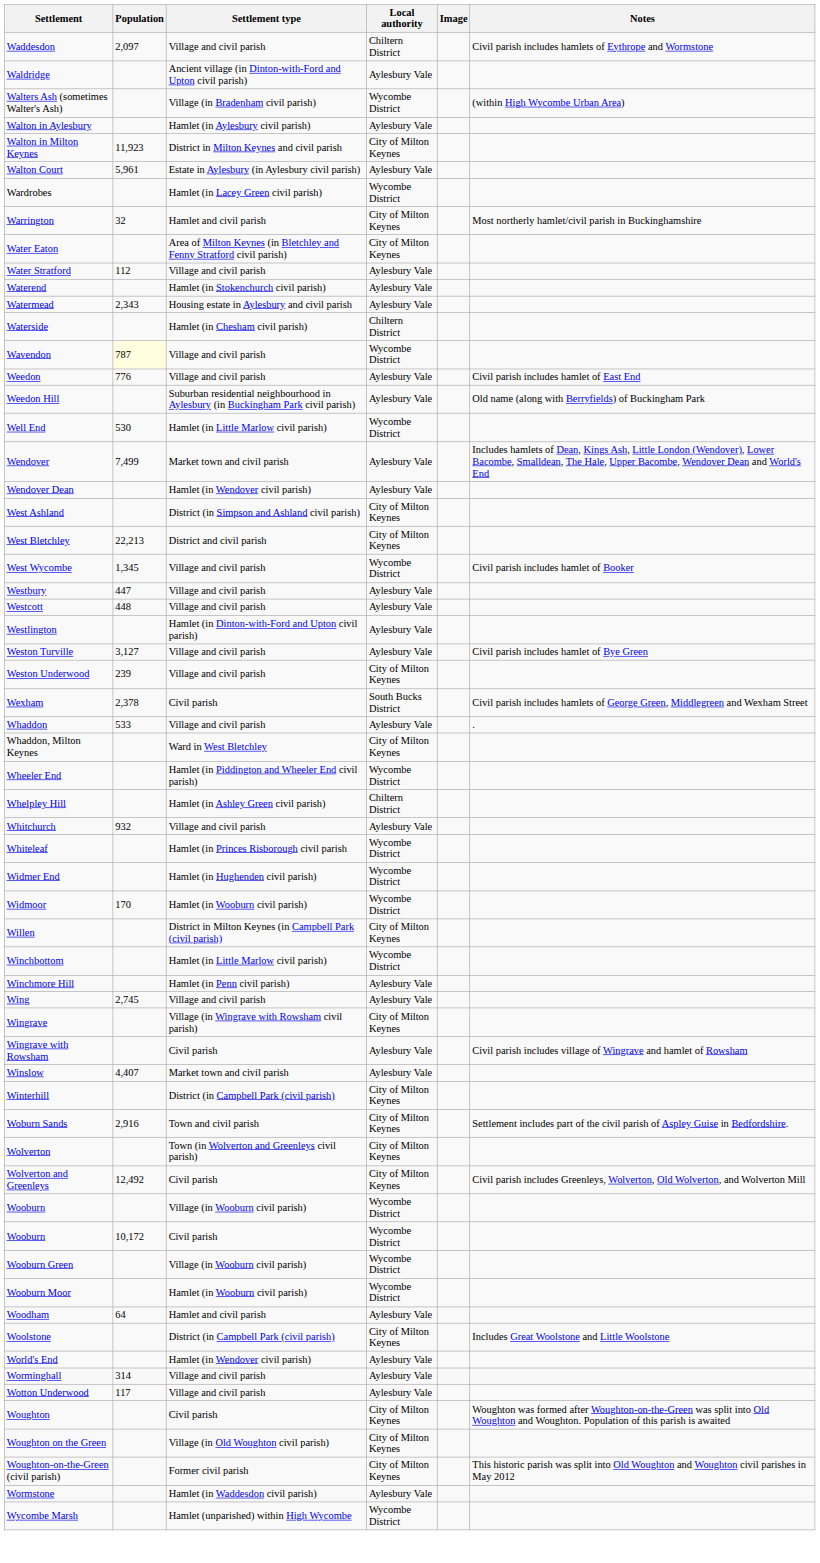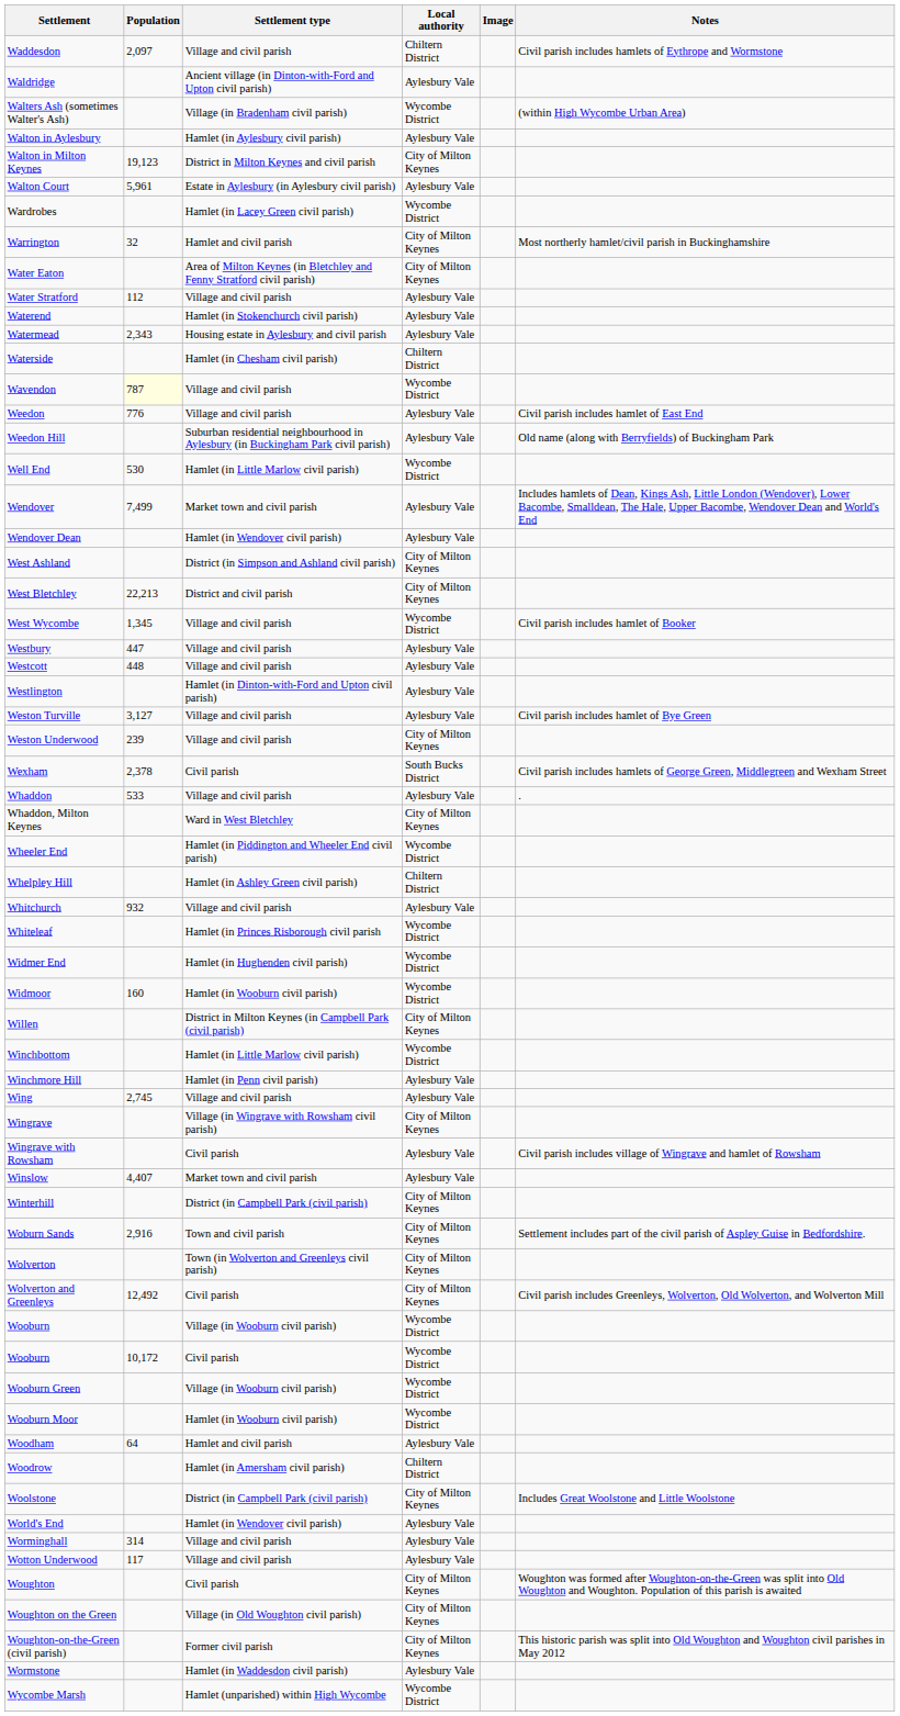 <table class="wikitable sortable">
 <tr>
 <th style="font-weight: bold;">Settlement</th>
 <th style="font-weight: bold;">Population</th>
 <th style="font-weight: bold;">Settlement type</th>
 <th style="font-weight: bold;">Local authority</th>
 <th style="font-weight: bold;">Image</th>
 <th style="font-weight: bold;">Notes</th>
 </tr>
 <tr>
 <td><a href='#'>Waddesdon</a></td>
 <td>2,097</td>
 <td>Village and civil parish</td>
 <td>Chiltern District</td>
 <td></td>
 <td>Civil parish includes hamlets of <a href='#'>Eythrope</a> and <a href='#'>Wormstone</a></td>
 </tr>
 <tr>
 <td><a href='#'>Waldridge</a></td>
 <td></td>
 <td>Ancient village (in <a href='#'>Dinton-with-Ford and Upton</a> civil parish)</td>
 <td>Aylesbury Vale</td>
 <td></td>
 <td></td>
 </tr>
 <tr>
 <td><a href='#'>Walters Ash</a> (sometimes Walter's Ash)</td>
 <td></td>
 <td>Village (in <a href='#'>Bradenham</a> civil parish)</td>
 <td>Wycombe District</td>
 <td></td>
 <td>(within <a href='#'>High Wycombe Urban Area</a>)</td>
 </tr>
 <tr>
 <td><a href='#'>Walton in Aylesbury</a></td>
 <td></td>
 <td>Hamlet (in <a href='#'>Aylesbury</a> civil parish)</td>
 <td>Aylesbury Vale</td>
 <td></td>
 <td></td>
 </tr>
 <tr>
 <td><a href='#'>Walton in Milton Keynes</a></td>
-<td>11,923</td>
+<td>19,123</td>
 <td>District in <a href='#'>Milton Keynes</a> and civil parish</td>
 <td>City of Milton Keynes</td>
 <td></td>
 <td></td>
 </tr>
 <tr>
 <td><a href='#'>Walton Court</a></td>
 <td>5,961</td>
 <td>Estate in <a href='#'>Aylesbury</a> (in Aylesbury civil parish)</td>
 <td>Aylesbury Vale</td>
 <td></td>
 <td></td>
 </tr>
 <tr>
 <td>Wardrobes</td>
 <td></td>
 <td>Hamlet (in <a href='#'>Lacey Green</a> civil parish)</td>
 <td>Wycombe District</td>
 <td></td>
 <td></td>
 </tr>
 <tr>
 <td><a href='#'>Warrington</a></td>
 <td>32</td>
 <td>Hamlet and civil parish</td>
 <td>City of Milton Keynes</td>
 <td></td>
 <td>Most northerly hamlet/civil parish in Buckinghamshire</td>
 </tr>
 <tr>
 <td><a href='#'>Water Eaton</a></td>
 <td></td>
 <td>Area of <a href='#'>Milton Keynes</a> (in <a href='#'>Bletchley and Fenny Stratford</a> civil parish)</td>
 <td>City of Milton Keynes</td>
 <td></td>
 <td></td>
 </tr>
 <tr>
 <td><a href='#'>Water Stratford</a></td>
 <td>112</td>
 <td>Village and civil parish</td>
 <td>Aylesbury Vale</td>
 <td></td>
 <td></td>
 </tr>
 <tr>
 <td><a href='#'>Waterend</a></td>
 <td></td>
 <td>Hamlet (in <a href='#'>Stokenchurch</a> civil parish)</td>
 <td>Aylesbury Vale</td>
 <td></td>
 <td></td>
 </tr>
 <tr>
 <td><a href='#'>Watermead</a></td>
 <td>2,343</td>
 <td>Housing estate in <a href='#'>Aylesbury</a> and civil parish</td>
 <td>Aylesbury Vale</td>
 <td></td>
 <td></td>
 </tr>
 <tr>
 <td><a href='#'>Waterside</a></td>
 <td></td>
 <td>Hamlet (in <a href='#'>Chesham</a> civil parish)</td>
 <td>Chiltern District</td>
 <td></td>
 <td></td>
 </tr>
 <tr>
 <td><a href='#'>Wavendon</a></td>
 <td style="background: lightyellow;">787</td>
 <td>Village and civil parish</td>
 <td>Wycombe District</td>
 <td></td>
 <td></td>
 </tr>
 <tr>
 <td><a href='#'>Weedon</a></td>
 <td>776</td>
 <td>Village and civil parish</td>
 <td>Aylesbury Vale</td>
 <td></td>
 <td>Civil parish includes hamlet of <a href='#'>East End</a></td>
 </tr>
 <tr>
 <td><a href='#'>Weedon Hill</a></td>
 <td></td>
 <td>Suburban residential neighbourhood in <a href='#'>Aylesbury</a> (in <a href='#'>Buckingham Park</a> civil parish)</td>
 <td>Aylesbury Vale</td>
 <td></td>
 <td>Old name (along with <a href='#'>Berryfields</a>) of Buckingham Park</td>
 </tr>
 <tr>
 <td><a href='#'>Well End</a></td>
 <td>530</td>
 <td>Hamlet (in <a href='#'>Little Marlow</a> civil parish)</td>
 <td>Wycombe District</td>
 <td></td>
 <td></td>
 </tr>
 <tr>
 <td><a href='#'>Wendover</a></td>
 <td>7,499</td>
 <td>Market town and civil parish</td>
 <td>Aylesbury Vale</td>
 <td></td>
 <td>Includes hamlets of <a href='#'>Dean</a>, <a href='#'>Kings Ash</a>, <a href='#'>Little London (Wendover)</a>, <a href='#'>Lower Bacombe</a>, <a href='#'>Smalldean</a>, <a href='#'>The Hale</a>, <a href='#'>Upper Bacombe</a>, <a href='#'>Wendover Dean</a> and <a href='#'>World's End</a></td>
 </tr>
 <tr>
 <td><a href='#'>Wendover Dean</a></td>
 <td></td>
 <td>Hamlet (in <a href='#'>Wendover</a> civil parish)</td>
 <td>Aylesbury Vale</td>
 <td></td>
 <td></td>
 </tr>
 <tr>
 <td><a href='#'>West Ashland</a></td>
 <td></td>
 <td>District (in <a href='#'>Simpson and Ashland</a> civil parish)</td>
 <td>City of Milton Keynes</td>
 <td></td>
 <td></td>
 </tr>
 <tr>
 <td><a href='#'>West Bletchley</a></td>
 <td>22,213</td>
 <td>District and civil parish</td>
 <td>City of Milton Keynes</td>
 <td></td>
 <td></td>
 </tr>
 <tr>
 <td><a href='#'>West Wycombe</a></td>
 <td>1,345</td>
 <td>Village and civil parish</td>
 <td>Wycombe District</td>
 <td></td>
 <td>Civil parish includes hamlet of <a href='#'>Booker</a></td>
 </tr>
 <tr>
 <td><a href='#'>Westbury</a></td>
 <td>447</td>
 <td>Village and civil parish</td>
 <td>Aylesbury Vale</td>
 <td></td>
 <td></td>
 </tr>
 <tr>
 <td><a href='#'>Westcott</a></td>
 <td>448</td>
 <td>Village and civil parish</td>
 <td>Aylesbury Vale</td>
 <td></td>
 <td></td>
 </tr>
 <tr>
 <td><a href='#'>Westlington</a></td>
 <td></td>
 <td>Hamlet (in <a href='#'>Dinton-with-Ford and Upton</a> civil parish)</td>
 <td>Aylesbury Vale</td>
 <td></td>
 <td></td>
 </tr>
 <tr>
 <td><a href='#'>Weston Turville</a></td>
 <td>3,127</td>
 <td>Village and civil parish</td>
 <td>Aylesbury Vale</td>
 <td></td>
 <td>Civil parish includes hamlet of <a href='#'>Bye Green</a></td>
 </tr>
 <tr>
 <td><a href='#'>Weston Underwood</a></td>
 <td>239</td>
 <td>Village and civil parish</td>
 <td>City of Milton Keynes</td>
 <td></td>
 <td></td>
 </tr>
 <tr>
 <td><a href='#'>Wexham</a></td>
 <td>2,378</td>
 <td>Civil parish</td>
 <td>South Bucks District</td>
 <td></td>
 <td>Civil parish includes hamlets of <a href='#'>George Green</a>, <a href='#'>Middlegreen</a> and Wexham Street</td>
 </tr>
 <tr>
 <td><a href='#'>Whaddon</a></td>
 <td>533</td>
 <td>Village and civil parish</td>
 <td>Aylesbury Vale</td>
 <td></td>
 <td>.</td>
 </tr>
 <tr>
 <td>Whaddon, Milton Keynes</td>
 <td></td>
 <td>Ward in <a href='#'>West Bletchley</a></td>
 <td>City of Milton Keynes</td>
 <td></td>
 <td></td>
 </tr>
 <tr>
 <td><a href='#'>Wheeler End</a></td>
 <td></td>
 <td>Hamlet (in <a href='#'>Piddington and Wheeler End</a> civil parish)</td>
 <td>Wycombe District</td>
 <td></td>
 <td></td>
 </tr>
 <tr>
 <td><a href='#'>Whelpley Hill</a></td>
 <td></td>
 <td>Hamlet (in <a href='#'>Ashley Green</a> civil parish)</td>
 <td>Chiltern District</td>
 <td></td>
 <td></td>
 </tr>
 <tr>
 <td><a href='#'>Whitchurch</a></td>
 <td>932</td>
 <td>Village and civil parish</td>
 <td>Aylesbury Vale</td>
 <td></td>
 <td></td>
 </tr>
 <tr>
 <td><a href='#'>Whiteleaf</a></td>
 <td></td>
 <td>Hamlet (in <a href='#'>Princes Risborough</a> civil parish</td>
 <td>Wycombe District</td>
 <td></td>
 <td></td>
 </tr>
 <tr>
 <td><a href='#'>Widmer End</a></td>
 <td></td>
 <td>Hamlet (in <a href='#'>Hughenden</a> civil parish)</td>
 <td>Wycombe District</td>
 <td></td>
 <td></td>
 </tr>
 <tr>
 <td><a href='#'>Widmoor</a></td>
-<td>170</td>
+<td>160</td>
 <td>Hamlet (in <a href='#'>Wooburn</a> civil parish)</td>
 <td>Wycombe District</td>
 <td></td>
 <td></td>
 </tr>
 <tr>
 <td><a href='#'>Willen</a></td>
 <td></td>
 <td>District in Milton Keynes (in <a href='#'>Campbell Park (civil parish)</a></td>
 <td>City of Milton Keynes</td>
 <td></td>
 <td></td>
 </tr>
 <tr>
 <td><a href='#'>Winchbottom</a></td>
 <td></td>
 <td>Hamlet (in <a href='#'>Little Marlow</a> civil parish)</td>
 <td>Wycombe District</td>
 <td></td>
 <td></td>
 </tr>
 <tr>
 <td><a href='#'>Winchmore Hill</a></td>
 <td></td>
 <td>Hamlet (in <a href='#'>Penn</a> civil parish)</td>
 <td>Aylesbury Vale</td>
 <td></td>
 <td></td>
 </tr>
 <tr>
 <td><a href='#'>Wing</a></td>
 <td>2,745</td>
 <td>Village and civil parish</td>
 <td>Aylesbury Vale</td>
 <td></td>
 <td></td>
 </tr>
 <tr>
 <td><a href='#'>Wingrave</a></td>
 <td></td>
 <td>Village (in <a href='#'>Wingrave with Rowsham</a> civil parish)</td>
 <td>City of Milton Keynes</td>
 <td></td>
 <td></td>
 </tr>
 <tr>
 <td><a href='#'>Wingrave with Rowsham</a></td>
 <td></td>
 <td>Civil parish</td>
 <td>Aylesbury Vale</td>
 <td></td>
 <td>Civil parish includes village of <a href='#'>Wingrave</a> and hamlet of <a href='#'>Rowsham</a></td>
 </tr>
 <tr>
 <td><a href='#'>Winslow</a></td>
 <td>4,407</td>
 <td>Market town and civil parish</td>
 <td>Aylesbury Vale</td>
 <td></td>
 <td></td>
 </tr>
 <tr>
 <td><a href='#'>Winterhill</a></td>
 <td></td>
 <td>District (in <a href='#'>Campbell Park (civil parish)</a></td>
 <td>City of Milton Keynes</td>
 <td></td>
 <td></td>
 </tr>
 <tr>
 <td><a href='#'>Woburn Sands</a></td>
 <td>2,916</td>
 <td>Town and civil parish</td>
 <td>City of Milton Keynes</td>
 <td></td>
 <td>Settlement includes part of the civil parish of <a href='#'>Aspley Guise</a> in <a href='#'>Bedfordshire</a>.</td>
 </tr>
 <tr>
 <td><a href='#'>Wolverton</a></td>
 <td></td>
 <td>Town (in <a href='#'>Wolverton and Greenleys</a> civil parish)</td>
 <td>City of Milton Keynes</td>
 <td></td>
 <td></td>
 </tr>
 <tr>
 <td><a href='#'>Wolverton and Greenleys</a></td>
 <td>12,492</td>
 <td>Civil parish</td>
 <td>City of Milton Keynes</td>
 <td></td>
 <td>Civil parish includes Greenleys,  <a href='#'>Wolverton</a>, <a href='#'>Old Wolverton</a>, and Wolverton Mill</td>
 </tr>
 <tr>
 <td><a href='#'>Wooburn</a></td>
 <td></td>
 <td>Village (in <a href='#'>Wooburn</a> civil parish)</td>
 <td>Wycombe District</td>
 <td></td>
 <td></td>
 </tr>
 <tr>
 <td><a href='#'>Wooburn</a></td>
 <td>10,172</td>
 <td>Civil parish</td>
 <td>Wycombe District</td>
 <td></td>
 <td></td>
 </tr>
 <tr>
 <td><a href='#'>Wooburn Green</a></td>
 <td></td>
 <td>Village (in <a href='#'>Wooburn</a> civil parish)</td>
 <td>Wycombe District</td>
 <td></td>
 <td></td>
 </tr>
 <tr>
 <td><a href='#'>Wooburn Moor</a></td>
 <td></td>
 <td>Hamlet (in <a href='#'>Wooburn</a> civil parish)</td>
 <td>Wycombe District</td>
 <td></td>
 <td></td>
 </tr>
 <tr>
 <td><a href='#'>Woodham</a></td>
 <td>64</td>
 <td>Hamlet and civil parish</td>
 <td>Aylesbury Vale</td>
 <td></td>
 <td></td>
 </tr>
 <tr>
+<td><a href='#'>Woodrow</a></td>
+<td></td>
+<td>Hamlet (in <a href='#'>Amersham</a> civil parish)</td>
+<td>Chiltern District</td>
+<td></td>
+<td></td>
+</tr>
+<tr>
 <td><a href='#'>Woolstone</a></td>
 <td></td>
 <td>District (in <a href='#'>Campbell Park (civil parish)</a></td>
 <td>City of Milton Keynes</td>
 <td></td>
 <td>Includes <a href='#'>Great Woolstone</a> and <a href='#'>Little Woolstone</a></td>
 </tr>
 <tr>
 <td><a href='#'>World's End</a></td>
 <td></td>
 <td>Hamlet (in <a href='#'>Wendover</a> civil parish)</td>
 <td>Aylesbury Vale</td>
 <td></td>
 <td></td>
 </tr>
 <tr>
 <td><a href='#'>Worminghall</a></td>
 <td>314</td>
 <td>Village and civil parish</td>
 <td>Aylesbury Vale</td>
 <td></td>
 <td></td>
 </tr>
 <tr>
 <td><a href='#'>Wotton Underwood</a></td>
 <td>117</td>
 <td>Village and civil parish</td>
 <td>Aylesbury Vale</td>
 <td></td>
 <td></td>
 </tr>
 <tr>
 <td><a href='#'>Woughton</a></td>
 <td></td>
 <td>Civil parish</td>
 <td>City of Milton Keynes</td>
 <td></td>
 <td>Woughton was formed after <a href='#'>Woughton-on-the-Green</a> was split into <a href='#'>Old Woughton</a> and Woughton. Population of this parish is awaited</td>
 </tr>
 <tr>
 <td><a href='#'>Woughton on the Green</a></td>
 <td></td>
 <td>Village (in <a href='#'>Old Woughton</a> civil parish)</td>
 <td>City of Milton Keynes</td>
 <td></td>
 <td></td>
 </tr>
 <tr>
 <td><a href='#'>Woughton-on-the-Green</a> (civil parish)</td>
 <td></td>
 <td>Former civil parish</td>
 <td>City of Milton Keynes</td>
 <td></td>
 <td>This historic parish was split into <a href='#'>Old Woughton</a> and <a href='#'>Woughton</a> civil parishes in May 2012</td>
 </tr>
 <tr>
 <td><a href='#'>Wormstone</a></td>
 <td></td>
 <td>Hamlet (in <a href='#'>Waddesdon</a> civil parish)</td>
 <td>Aylesbury Vale</td>
 <td></td>
 <td></td>
 </tr>
 <tr>
 <td><a href='#'>Wycombe Marsh</a></td>
 <td></td>
 <td>Hamlet (unparished) within <a href='#'>High Wycombe</a></td>
 <td>Wycombe District</td>
 <td></td>
 <td></td>
 </tr>
 </table>
